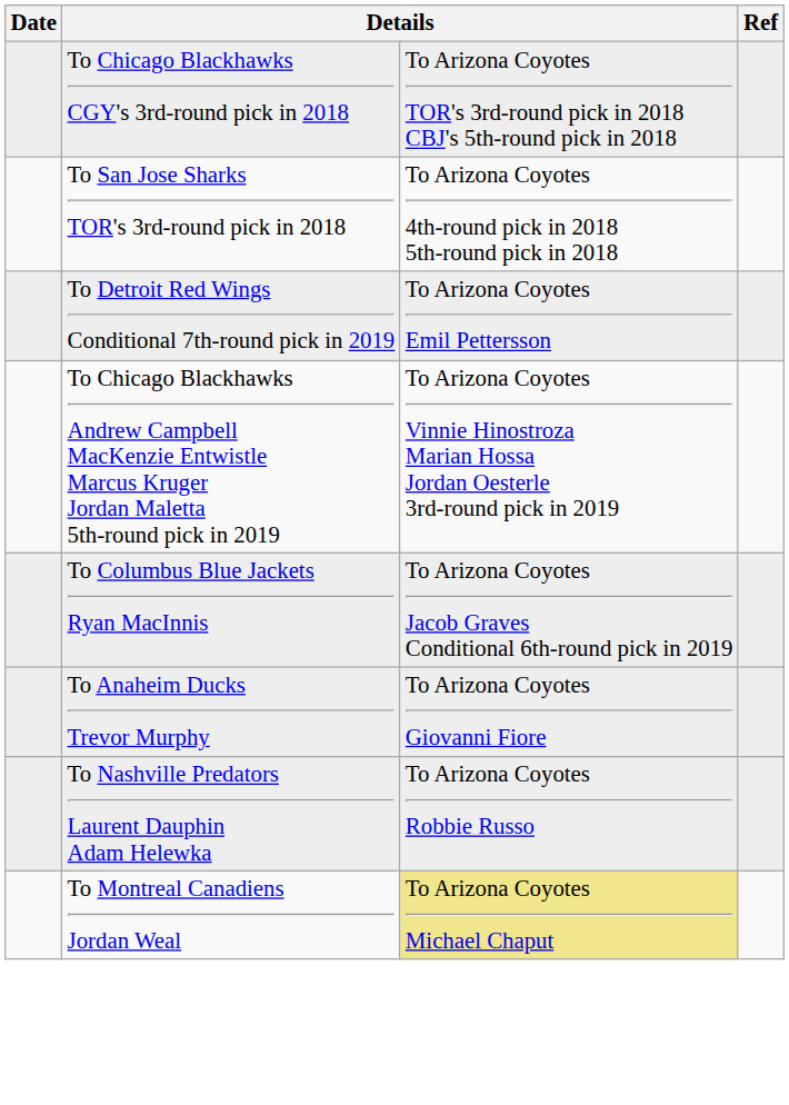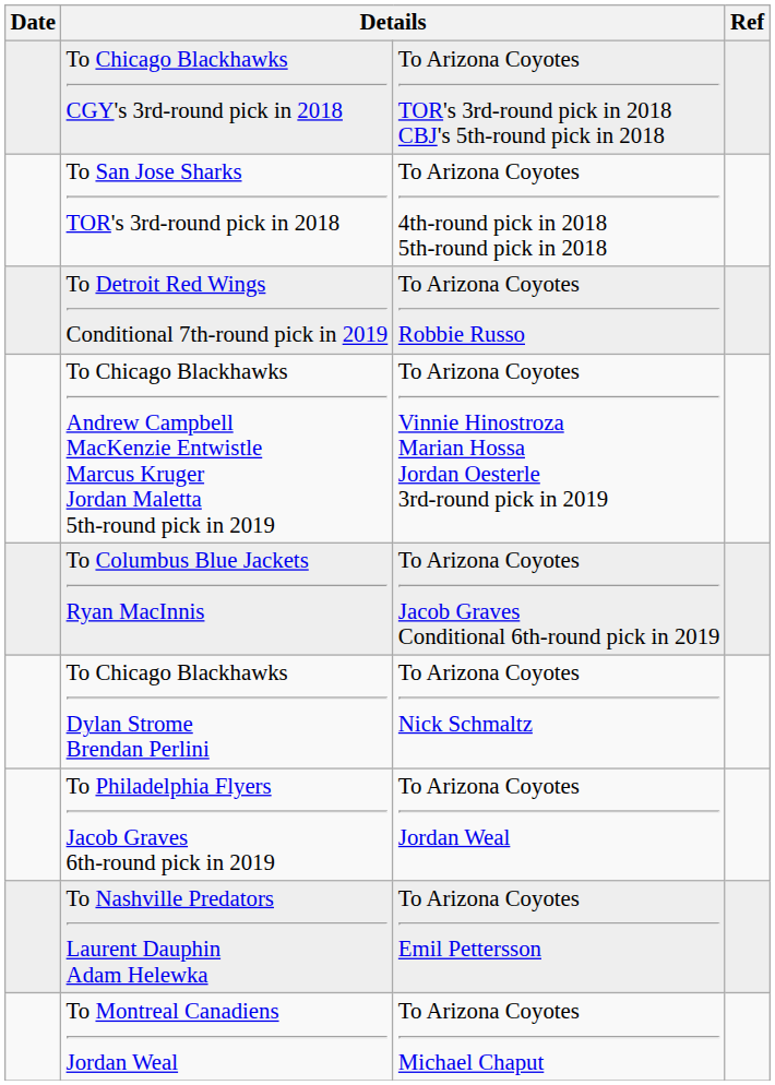 <table class="wikitable">
 <tr>
 <th>Date</th>
 <th colspan="2">Details</th>
 <th>Ref</th>
 </tr>
 <tr style="background:#eee;">
 <td></td>
 <td valign="top">To <a href='#'>Chicago Blackhawks</a><hr><a href='#'>CGY</a>'s 3rd-round pick in <a href='#'>2018</a></td>
 <td valign="top">To Arizona Coyotes<hr><a href='#'>TOR</a>'s 3rd-round pick in 2018<br><a href='#'>CBJ</a>'s 5th-round pick in 2018</td>
 <td></td>
 </tr>
 <tr>
 <td></td>
 <td valign="top">To <a href='#'>San Jose Sharks</a><hr><a href='#'>TOR</a>'s 3rd-round pick in 2018</td>
 <td valign="top">To Arizona Coyotes<hr>4th-round pick in 2018<br>5th-round pick in 2018</td>
 <td></td>
 </tr>
 <tr style="background:#eee;">
 <td></td>
 <td valign="top">To <a href='#'>Detroit Red Wings</a><hr>Conditional 7th-round pick in <a href='#'>2019</a></td>
-<td valign="top">To Arizona Coyotes<hr><a href='#'>Emil Pettersson</a></td>
+<td valign="top">To Arizona Coyotes<hr><a href='#'>Robbie Russo</a></td>
 <td></td>
 </tr>
 <tr>
 <td></td>
 <td valign="top">To Chicago Blackhawks<hr><a href='#'>Andrew Campbell</a><br><a href='#'>MacKenzie Entwistle</a><br><a href='#'>Marcus Kruger</a><br><a href='#'>Jordan Maletta</a><br>5th-round pick in 2019</td>
 <td valign="top">To Arizona Coyotes<hr><a href='#'>Vinnie Hinostroza</a><br><a href='#'>Marian Hossa</a><br><a href='#'>Jordan Oesterle</a><br>3rd-round pick in 2019</td>
 <td></td>
 </tr>
 <tr style="background:#eee;">
 <td></td>
 <td valign="top">To <a href='#'>Columbus Blue Jackets</a><hr><a href='#'>Ryan MacInnis</a></td>
 <td valign="top">To Arizona Coyotes<hr><a href='#'>Jacob Graves</a><br>Conditional 6th-round pick in 2019</td>
 <td></td>
 </tr>
-<tr style="background:#eee;">
+<tr>
 <td></td>
-<td valign="top">To <a href='#'>Anaheim Ducks</a><hr><a href='#'>Trevor Murphy</a></td>
-<td valign="top">To Arizona Coyotes<hr><a href='#'>Giovanni Fiore</a></td>
+<td valign="top">To Chicago Blackhawks<hr><a href='#'>Dylan Strome</a><br><a href='#'>Brendan Perlini</a></td>
+<td valign="top">To Arizona Coyotes<hr><a href='#'>Nick Schmaltz</a></td>
+<td></td>
+</tr>
+<tr>
+<td></td>
+<td valign="top">To <a href='#'>Philadelphia Flyers</a><hr><a href='#'>Jacob Graves</a><br>6th-round pick in 2019</td>
+<td valign="top">To Arizona Coyotes<hr><a href='#'>Jordan Weal</a></td>
 <td></td>
 </tr>
 <tr style="background:#eee;">
 <td></td>
 <td valign="top">To <a href='#'>Nashville Predators</a><hr><a href='#'>Laurent Dauphin</a><br><a href='#'>Adam Helewka</a></td>
-<td valign="top">To Arizona Coyotes<hr><a href='#'>Robbie Russo</a></td>
+<td valign="top">To Arizona Coyotes<hr><a href='#'>Emil Pettersson</a></td>
 <td></td>
 </tr>
 <tr>
 <td></td>
 <td valign="top">To <a href='#'>Montreal Canadiens</a><hr><a href='#'>Jordan Weal</a></td>
-<td valign="top" style="background: khaki;">To Arizona Coyotes<hr><a href='#'>Michael Chaput</a></td>
+<td valign="top">To Arizona Coyotes<hr><a href='#'>Michael Chaput</a></td>
 <td></td>
 </tr>
 </table>
